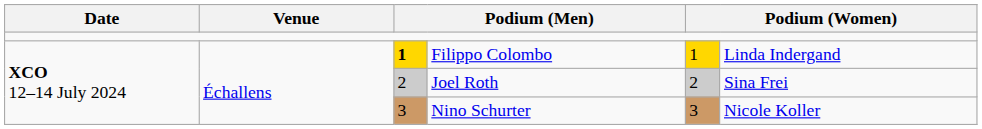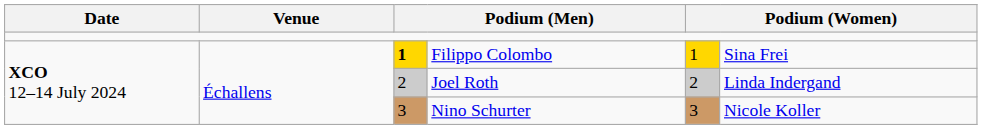 <table class="wikitable" width=70%>
 <tr>
 <th>Date</th>
 <th width=20%>Venue</th>
 <th colspan=2 width=30%>Podium (Men)</th>
 <th colspan=2 width=30%>Podium (Women)</th>
 </tr>
 <tr>
 <td colspan=6></td>
 </tr>
 <tr>
 <td rowspan=3><strong>XCO</strong> <br> 12–14 July 2024</td>
 <td rowspan=3><br><a href='#'>Échallens</a></td>
 <td bgcolor=FFD700><strong>1</strong></td>
 <td><a href='#'>Filippo Colombo</a></td>
 <td bgcolor=FFD700>1</td>
-<td><a href='#'>Linda Indergand</a></td>
+<td><a href='#'>Sina Frei</a></td>
 </tr>
 <tr>
 <td bgcolor=CCCCCC>2</td>
 <td><a href='#'>Joel Roth</a></td>
 <td bgcolor=CCCCCC>2</td>
-<td><a href='#'>Sina Frei</a></td>
+<td><a href='#'>Linda Indergand</a></td>
 </tr>
 <tr>
 <td bgcolor=CC9966>3</td>
 <td><a href='#'>Nino Schurter</a></td>
 <td bgcolor=CC9966>3</td>
 <td><a href='#'>Nicole Koller</a></td>
 </tr>
 </table>
